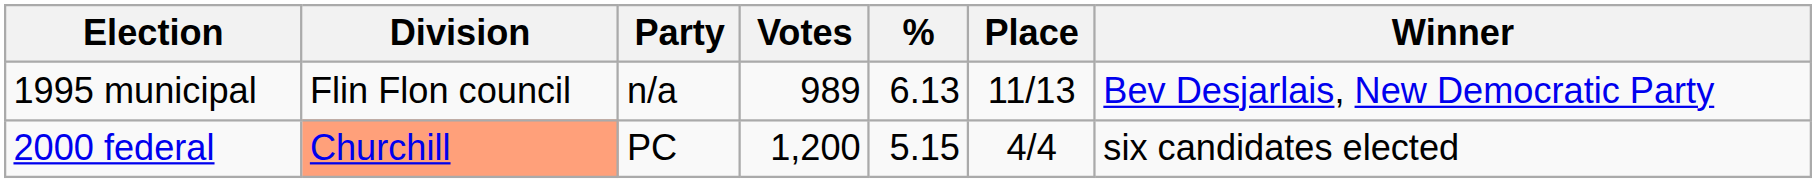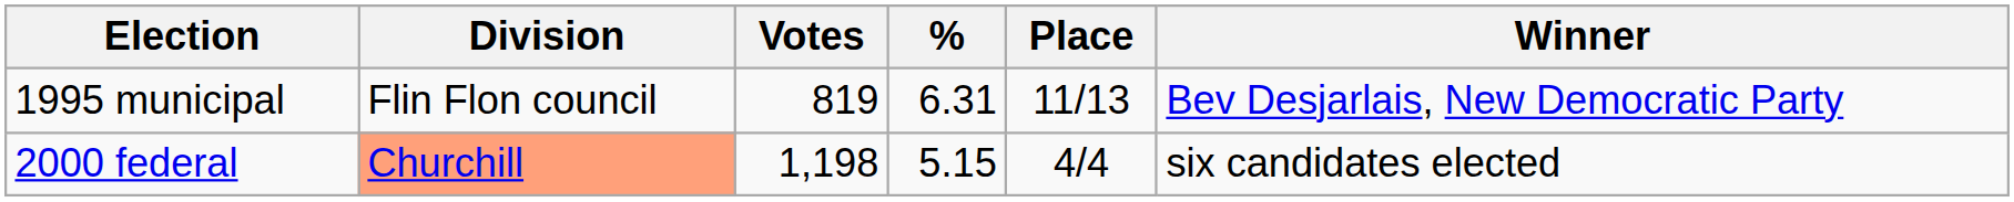 <table class="wikitable" width="800">
 <tr>
 <th align="left">Election</th>
 <th align="left">Division</th>
-<th align="left">Party</th>
 <th align="right">Votes</th>
 <th align="right">%</th>
 <th align="center">Place</th>
 <th align="center">Winner</th>
 </tr>
 <tr>
 <td align="left">1995 municipal</td>
 <td align="left">Flin Flon council</td>
-<td align="left">n/a</td>
-<td align="right">989</td>
-<td align="right">6.13</td>
+<td align="right">819</td>
+<td align="right">6.31</td>
 <td align="center">11/13</td>
 <td align="left"><a href='#'>Bev Desjarlais</a>, <a href='#'>New Democratic Party</a></td>
 </tr>
 <tr>
 <td align="left"><a href='#'>2000 federal</a></td>
 <td align="left" style="background: lightsalmon;"><a href='#'>Churchill</a></td>
-<td align="left">PC</td>
-<td align="right">1,200</td>
+<td align="right">1,198</td>
 <td align="right">5.15</td>
 <td align="center">4/4</td>
 <td align="left">six candidates elected</td>
 </tr>
 </table>
